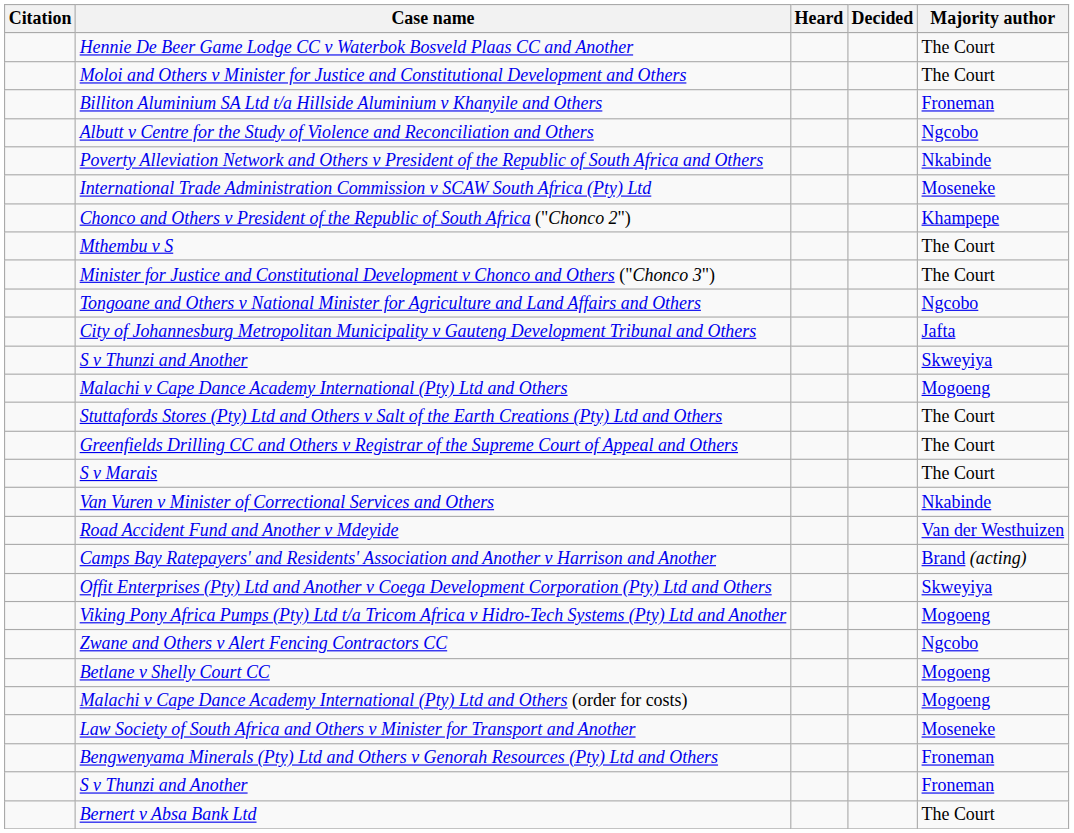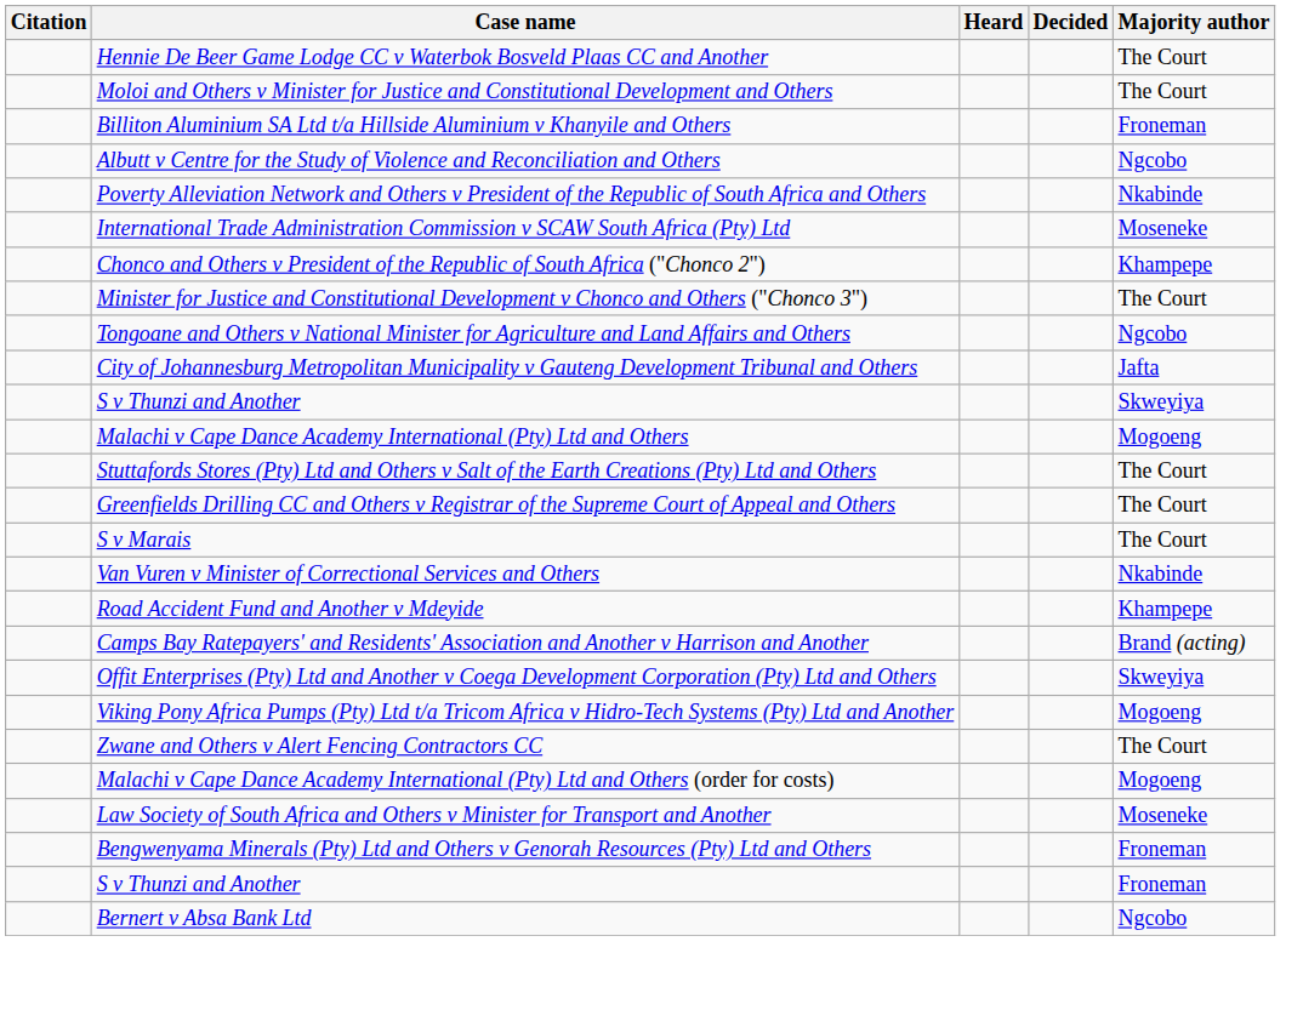 <table class="wikitable sortable static-row-numbers">
 <tr>
 <th>Citation</th>
 <th>Case name</th>
 <th>Heard</th>
 <th>Decided</th>
 <th>Majority author</th>
 </tr>
 <tr>
 <td nowrap></td>
 <td><em><a href='#'>Hennie De Beer Game Lodge CC v Waterbok Bosveld Plaas CC and Another</a></em></td>
 <td></td>
 <td></td>
 <td>The Court</td>
 </tr>
 <tr>
 <td nowrap></td>
 <td><em><a href='#'>Moloi and Others v Minister for Justice and Constitutional Development and Others</a></em></td>
 <td></td>
 <td></td>
 <td>The Court</td>
 </tr>
 <tr>
 <td nowrap></td>
 <td><em><a href='#'>Billiton Aluminium SA Ltd t/a Hillside Aluminium v Khanyile and Others</a></em></td>
 <td></td>
 <td></td>
 <td><a href='#'>Froneman</a></td>
 </tr>
 <tr>
 <td nowrap></td>
 <td><em><a href='#'>Albutt v Centre for the Study of Violence and Reconciliation and Others</a></em></td>
 <td></td>
 <td></td>
 <td><a href='#'>Ngcobo</a></td>
 </tr>
 <tr>
 <td nowrap></td>
 <td><em><a href='#'>Poverty Alleviation Network and Others v President of the Republic of South Africa and Others </a></em></td>
 <td></td>
 <td></td>
 <td><a href='#'>Nkabinde</a></td>
 </tr>
 <tr>
 <td nowrap></td>
 <td><em><a href='#'>International Trade Administration Commission v SCAW South Africa (Pty) Ltd</a></em></td>
 <td></td>
 <td></td>
 <td><a href='#'>Moseneke</a></td>
 </tr>
 <tr>
 <td nowrap></td>
 <td><em><a href='#'>Chonco and Others v President of the Republic of South Africa</a></em> ("<em>Chonco 2</em>")</td>
 <td></td>
 <td></td>
 <td><a href='#'>Khampepe</a></td>
-</tr>
-<tr>
-<td nowrap></td>
-<td><em><a href='#'>Mthembu v S</a></em></td>
-<td></td>
-<td></td>
-<td>The Court</td>
 </tr>
 <tr>
 <td nowrap></td>
 <td><em><a href='#'>Minister for Justice and Constitutional Development v Chonco and Others</a></em> ("<em>Chonco 3</em>")</td>
 <td></td>
 <td></td>
 <td>The Court</td>
 </tr>
 <tr>
 <td nowrap></td>
 <td><em><a href='#'>Tongoane and Others v National Minister for Agriculture and Land Affairs and Others</a></em></td>
 <td></td>
 <td></td>
 <td><a href='#'>Ngcobo</a></td>
 </tr>
 <tr>
 <td nowrap></td>
 <td><em><a href='#'>City of Johannesburg Metropolitan Municipality v Gauteng Development Tribunal and Others</a></em></td>
 <td></td>
 <td></td>
 <td><a href='#'>Jafta</a></td>
 </tr>
 <tr>
 <td nowrap></td>
 <td><em><a href='#'>S v Thunzi and Another</a></em></td>
 <td></td>
 <td></td>
 <td><a href='#'>Skweyiya</a></td>
 </tr>
 <tr>
 <td nowrap></td>
 <td><em><a href='#'>Malachi v Cape Dance Academy International (Pty) Ltd and Others</a></em></td>
 <td></td>
 <td></td>
 <td><a href='#'>Mogoeng</a></td>
 </tr>
 <tr>
 <td nowrap></td>
 <td><em><a href='#'>Stuttafords Stores (Pty) Ltd and Others v Salt of the Earth Creations (Pty) Ltd and Others</a></em></td>
 <td></td>
 <td></td>
 <td>The Court</td>
 </tr>
 <tr>
 <td nowrap></td>
 <td><em><a href='#'>Greenfields Drilling CC and Others v Registrar of the Supreme Court of Appeal and Others</a></em></td>
 <td></td>
 <td></td>
 <td>The Court</td>
 </tr>
 <tr>
 <td nowrap></td>
 <td><em><a href='#'>S v Marais</a></em></td>
 <td></td>
 <td></td>
 <td>The Court</td>
 </tr>
 <tr>
 <td nowrap></td>
 <td><em><a href='#'>Van Vuren v Minister of Correctional Services and Others</a></em></td>
 <td></td>
 <td></td>
 <td><a href='#'>Nkabinde</a></td>
 </tr>
 <tr>
 <td nowrap></td>
 <td><em><a href='#'>Road Accident Fund and Another v Mdeyide</a></em></td>
 <td></td>
 <td></td>
-<td><a href='#'>Van der Westhuizen</a></td>
+<td><a href='#'>Khampepe</a></td>
 </tr>
 <tr>
 <td nowrap></td>
 <td><em><a href='#'>Camps Bay Ratepayers' and Residents' Association and Another v Harrison and Another</a></em></td>
 <td></td>
 <td></td>
 <td><a href='#'>Brand</a> <em>(acting)</em></td>
 </tr>
 <tr>
 <td nowrap></td>
 <td><em><a href='#'>Offit Enterprises (Pty) Ltd and Another v Coega Development Corporation (Pty) Ltd and Others</a></em></td>
 <td></td>
 <td></td>
 <td><a href='#'>Skweyiya</a></td>
 </tr>
 <tr>
 <td nowrap></td>
 <td><em><a href='#'>Viking Pony Africa Pumps (Pty) Ltd t/a Tricom Africa v Hidro-Tech Systems (Pty) Ltd and Another</a></em></td>
 <td></td>
 <td></td>
 <td><a href='#'>Mogoeng</a></td>
 </tr>
 <tr>
 <td nowrap></td>
 <td><em><a href='#'>Zwane and Others v Alert Fencing Contractors CC</a></em></td>
 <td></td>
 <td></td>
-<td><a href='#'>Ngcobo</a></td>
-</tr>
-<tr>
-<td nowrap></td>
-<td><em><a href='#'>Betlane v Shelly Court CC</a></em></td>
-<td></td>
-<td></td>
-<td><a href='#'>Mogoeng</a></td>
+<td>The Court</td>
 </tr>
 <tr>
 <td nowrap></td>
 <td><em><a href='#'>Malachi v Cape Dance Academy International (Pty) Ltd and Others</a></em> (order for costs)</td>
 <td></td>
 <td></td>
 <td><a href='#'>Mogoeng</a></td>
 </tr>
 <tr>
 <td nowrap></td>
 <td><em><a href='#'>Law Society of South Africa and Others v Minister for Transport and Another</a></em></td>
 <td></td>
 <td></td>
 <td><a href='#'>Moseneke</a></td>
 </tr>
 <tr>
 <td nowrap></td>
 <td><em><a href='#'>Bengwenyama Minerals (Pty) Ltd and Others v Genorah Resources (Pty) Ltd and Others</a></em></td>
 <td></td>
 <td></td>
 <td><a href='#'>Froneman</a></td>
 </tr>
 <tr>
 <td nowrap></td>
 <td><em><a href='#'>S v Thunzi and Another</a></em></td>
 <td></td>
 <td></td>
 <td><a href='#'>Froneman</a></td>
 </tr>
 <tr>
 <td nowrap></td>
 <td><em><a href='#'>Bernert v Absa Bank Ltd</a></em></td>
 <td></td>
 <td></td>
-<td>The Court</td>
+<td><a href='#'>Ngcobo</a></td>
 </tr>
 </table>
